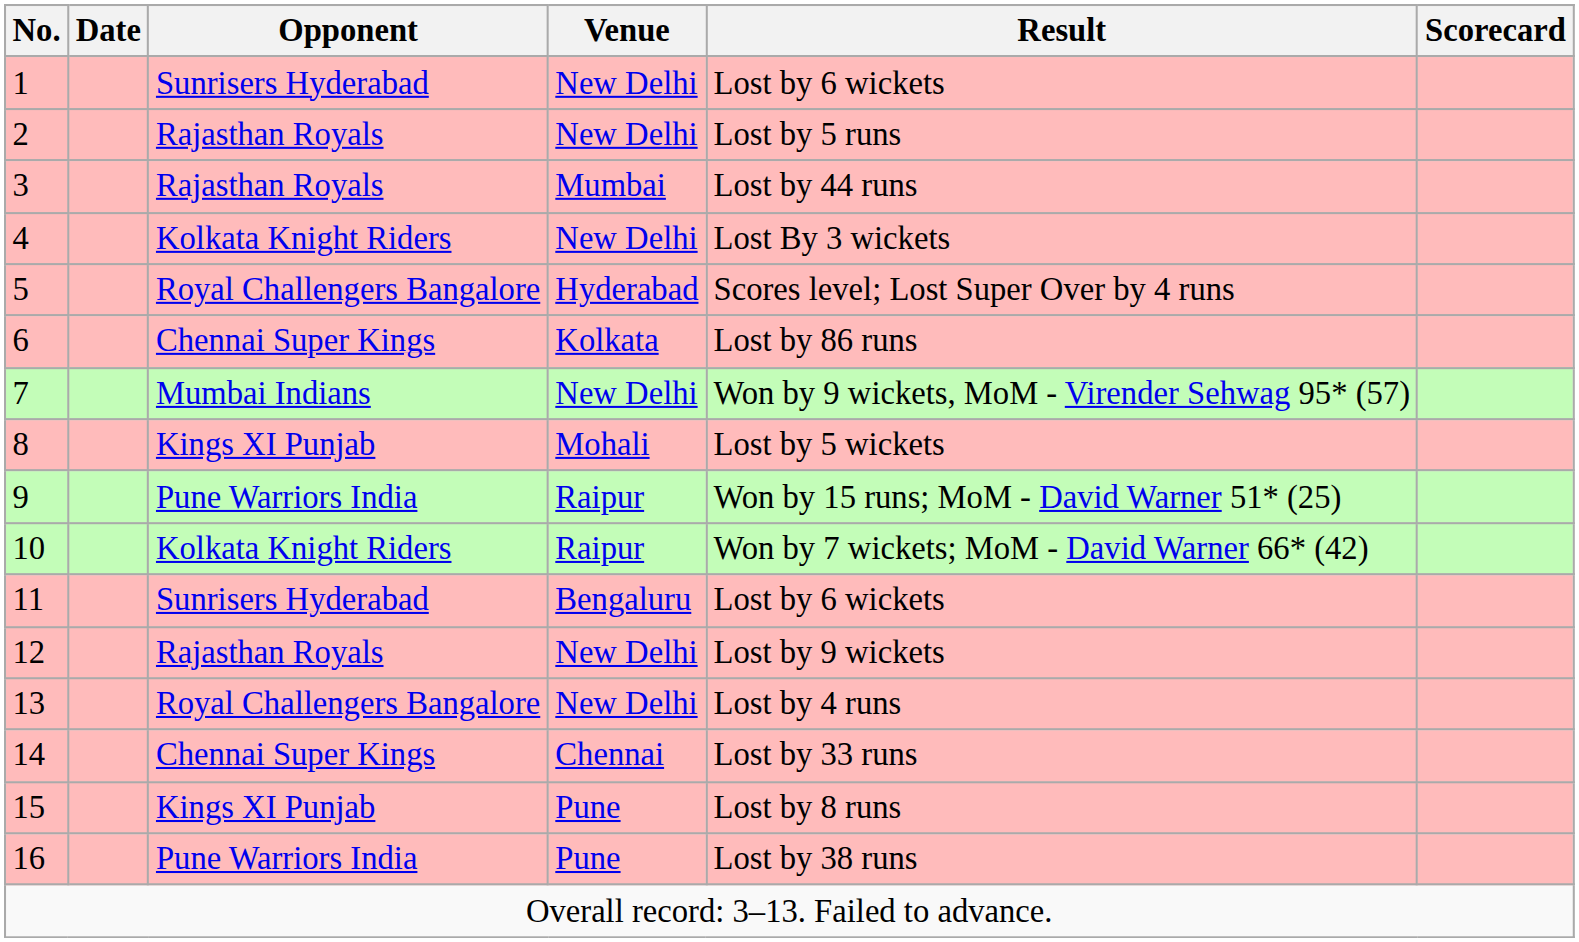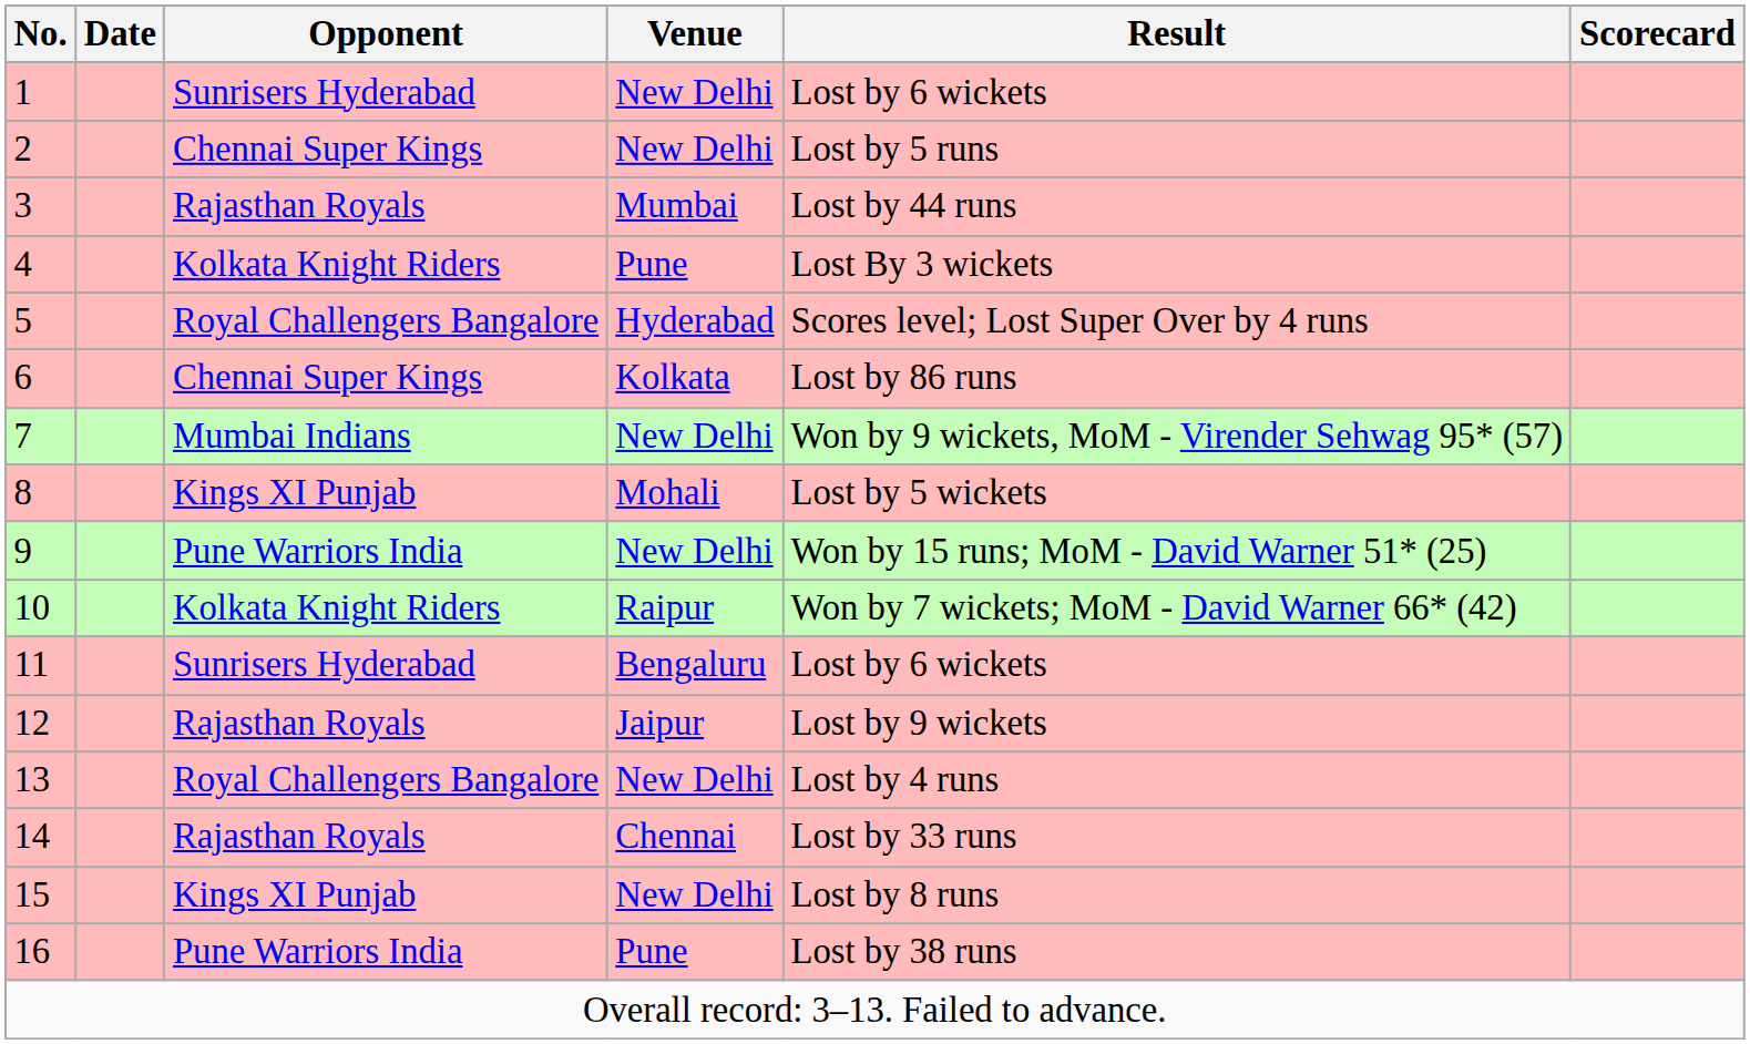 <table class="wikitable sortable">
 <tr>
 <th>No.</th>
 <th>Date</th>
 <th>Opponent</th>
 <th>Venue</th>
 <th>Result</th>
 <th>Scorecard</th>
 </tr>
 <tr style="background:#fbb;">
 <td>1</td>
 <td></td>
 <td><a href='#'>Sunrisers Hyderabad</a></td>
 <td><a href='#'>New Delhi</a></td>
 <td>Lost by 6 wickets</td>
 <td></td>
 </tr>
 <tr style="background:#fbb;">
 <td>2</td>
 <td></td>
-<td><a href='#'>Rajasthan Royals</a></td>
+<td><a href='#'>Chennai Super Kings</a></td>
 <td><a href='#'>New Delhi</a></td>
 <td>Lost by 5 runs</td>
 <td></td>
 </tr>
 <tr style="background:#fbb;">
 <td>3</td>
 <td></td>
 <td><a href='#'>Rajasthan Royals</a></td>
 <td><a href='#'>Mumbai</a></td>
 <td>Lost by 44 runs</td>
 <td></td>
 </tr>
 <tr style="background:#fbb;">
 <td>4</td>
 <td></td>
 <td><a href='#'>Kolkata Knight Riders</a></td>
-<td><a href='#'>New Delhi</a></td>
+<td><a href='#'>Pune</a></td>
 <td>Lost By 3 wickets</td>
 <td></td>
 </tr>
 <tr style="background:#fbb;">
 <td>5</td>
 <td></td>
 <td><a href='#'>Royal Challengers Bangalore</a></td>
 <td><a href='#'>Hyderabad</a></td>
 <td>Scores level; Lost Super Over by 4 runs</td>
 <td></td>
 </tr>
 <tr style="background:#fbb;">
 <td>6</td>
 <td></td>
 <td><a href='#'>Chennai Super Kings</a></td>
 <td><a href='#'>Kolkata</a></td>
 <td>Lost by 86 runs</td>
 <td></td>
 </tr>
 <tr style="background:#c3fdb8;">
 <td>7</td>
 <td></td>
 <td><a href='#'>Mumbai Indians</a></td>
 <td><a href='#'>New Delhi</a></td>
 <td>Won by 9 wickets, MoM - <a href='#'>Virender Sehwag</a> 95* (57)</td>
 <td></td>
 </tr>
 <tr style="background:#fbb;">
 <td>8</td>
 <td></td>
 <td><a href='#'>Kings XI Punjab</a></td>
 <td><a href='#'>Mohali</a></td>
 <td>Lost by 5 wickets</td>
 <td></td>
 </tr>
 <tr style="background:#c3fdb8;">
 <td>9</td>
 <td></td>
 <td><a href='#'>Pune Warriors India</a></td>
-<td><a href='#'>Raipur</a></td>
+<td><a href='#'>New Delhi</a></td>
 <td>Won by 15 runs; MoM -  <a href='#'>David Warner</a> 51* (25)</td>
 <td></td>
 </tr>
 <tr style="background:#c3fdb8;">
 <td>10</td>
 <td></td>
 <td><a href='#'>Kolkata Knight Riders</a></td>
 <td><a href='#'>Raipur</a></td>
 <td>Won by 7 wickets; MoM -  <a href='#'>David Warner</a> 66* (42)</td>
 <td></td>
 </tr>
 <tr style="background:#fbb;">
 <td>11</td>
 <td></td>
 <td><a href='#'>Sunrisers Hyderabad</a></td>
 <td><a href='#'>Bengaluru</a></td>
 <td>Lost by 6 wickets</td>
 <td></td>
 </tr>
 <tr style="background:#fbb;">
 <td>12</td>
 <td></td>
 <td><a href='#'>Rajasthan Royals</a></td>
-<td><a href='#'>New Delhi</a></td>
+<td><a href='#'>Jaipur</a></td>
 <td>Lost by 9 wickets</td>
 <td></td>
 </tr>
 <tr style="background:#fbb;">
 <td>13</td>
 <td></td>
 <td><a href='#'>Royal Challengers Bangalore</a></td>
 <td><a href='#'>New Delhi</a></td>
 <td>Lost by 4 runs</td>
 <td></td>
 </tr>
 <tr style="background:#fbb;">
 <td>14</td>
 <td></td>
-<td><a href='#'>Chennai Super Kings</a></td>
+<td><a href='#'>Rajasthan Royals</a></td>
 <td><a href='#'>Chennai</a></td>
 <td>Lost by 33 runs</td>
 <td></td>
 </tr>
 <tr style="background:#fbb;">
 <td>15</td>
 <td></td>
 <td><a href='#'>Kings XI Punjab</a></td>
-<td><a href='#'>Pune</a></td>
+<td><a href='#'>New Delhi</a></td>
 <td>Lost by 8 runs</td>
 <td></td>
 </tr>
 <tr style="background:#fbb;">
 <td>16</td>
 <td></td>
 <td><a href='#'>Pune Warriors India</a></td>
 <td><a href='#'>Pune</a></td>
 <td>Lost by 38 runs</td>
 <td></td>
 </tr>
 <tr>
 <td colspan="6" style="text-align:center;">Overall record: 3–13. Failed to advance.</td>
 </tr>
 </table>
